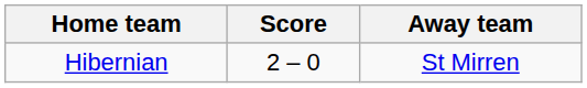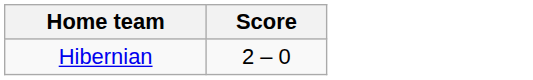 <table class="wikitable" style="text-align: center">
 <tr>
 <th width=140>Home team</th>
 <th width=80>Score</th>
-<th width=140>Away team</th>
 </tr>
 <tr>
 <td><a href='#'>Hibernian</a></td>
 <td>2 – 0</td>
-<td><a href='#'>St Mirren</a></td>
 </tr>
 </table>
